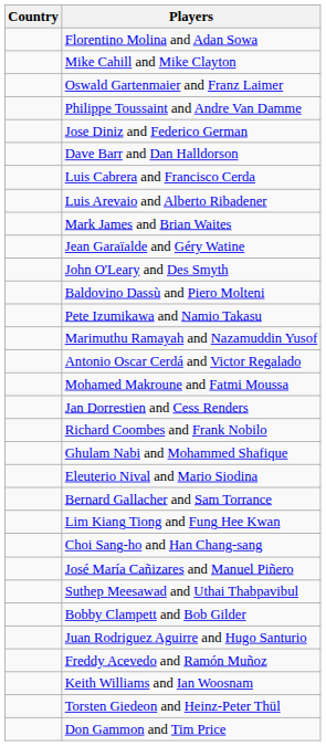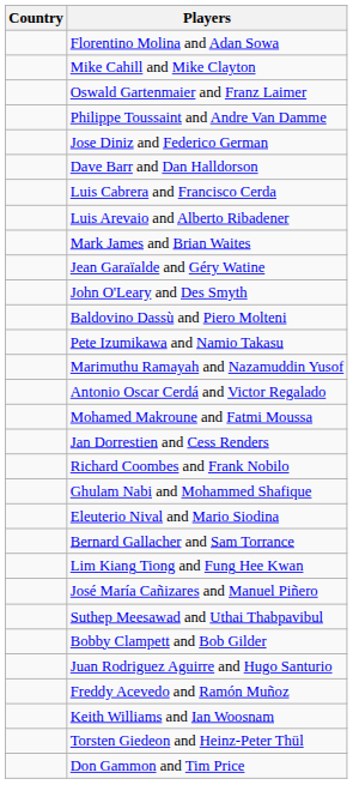 <table class="wikitable" style="font-size:95%;">
 <tr>
 <th>Country</th>
 <th>Players</th>
 </tr>
 <tr>
 <td></td>
 <td><a href='#'>Florentino Molina</a> and <a href='#'>Adan Sowa</a></td>
 </tr>
 <tr>
 <td></td>
 <td><a href='#'>Mike Cahill</a> and <a href='#'>Mike Clayton</a></td>
 </tr>
 <tr>
 <td></td>
 <td><a href='#'>Oswald Gartenmaier</a> and <a href='#'>Franz Laimer</a></td>
 </tr>
 <tr>
 <td></td>
 <td><a href='#'>Philippe Toussaint</a> and <a href='#'>Andre Van Damme</a></td>
 </tr>
 <tr>
 <td></td>
 <td><a href='#'>Jose Diniz</a> and <a href='#'>Federico German</a></td>
 </tr>
 <tr>
 <td></td>
 <td><a href='#'>Dave Barr</a> and <a href='#'>Dan Halldorson</a></td>
 </tr>
 <tr>
 <td></td>
 <td><a href='#'>Luis Cabrera</a> and <a href='#'>Francisco Cerda</a></td>
 </tr>
 <tr>
 <td></td>
 <td><a href='#'>Luis Arevaio</a> and <a href='#'>Alberto Ribadener</a></td>
 </tr>
 <tr>
 <td></td>
 <td><a href='#'>Mark James</a> and <a href='#'>Brian Waites</a></td>
 </tr>
 <tr>
 <td></td>
 <td><a href='#'>Jean Garaïalde</a> and <a href='#'>Géry Watine</a></td>
 </tr>
 <tr>
 <td></td>
 <td><a href='#'>John O'Leary</a> and <a href='#'>Des Smyth</a></td>
 </tr>
 <tr>
 <td></td>
 <td><a href='#'>Baldovino Dassù</a> and <a href='#'>Piero Molteni</a></td>
 </tr>
 <tr>
 <td></td>
 <td><a href='#'>Pete Izumikawa</a> and <a href='#'>Namio Takasu</a></td>
 </tr>
 <tr>
 <td></td>
 <td><a href='#'>Marimuthu Ramayah</a> and <a href='#'>Nazamuddin Yusof</a></td>
 </tr>
 <tr>
 <td></td>
 <td><a href='#'>Antonio Oscar Cerdá</a> and <a href='#'>Victor Regalado</a></td>
 </tr>
 <tr>
 <td></td>
 <td><a href='#'>Mohamed Makroune</a> and <a href='#'>Fatmi Moussa</a></td>
 </tr>
 <tr>
 <td></td>
 <td><a href='#'>Jan Dorrestien</a> and <a href='#'>Cess Renders</a></td>
 </tr>
 <tr>
 <td></td>
 <td><a href='#'>Richard Coombes</a> and <a href='#'>Frank Nobilo</a></td>
 </tr>
 <tr>
 <td></td>
 <td><a href='#'>Ghulam Nabi</a> and <a href='#'>Mohammed Shafique</a></td>
 </tr>
 <tr>
 <td></td>
 <td><a href='#'>Eleuterio Nival</a> and <a href='#'>Mario Siodina</a></td>
 </tr>
 <tr>
 <td></td>
 <td><a href='#'>Bernard Gallacher</a> and <a href='#'>Sam Torrance</a></td>
 </tr>
 <tr>
 <td></td>
 <td><a href='#'>Lim Kiang Tiong</a> and <a href='#'>Fung Hee Kwan</a></td>
 </tr>
 <tr>
 <td></td>
-<td><a href='#'>Choi Sang-ho</a> and <a href='#'>Han Chang-sang</a></td>
-</tr>
-<tr>
-<td></td>
 <td><a href='#'>José María Cañizares</a> and <a href='#'>Manuel Piñero</a></td>
 </tr>
 <tr>
 <td></td>
 <td><a href='#'>Suthep Meesawad</a> and <a href='#'>Uthai Thabpavibul</a></td>
 </tr>
 <tr>
 <td></td>
 <td><a href='#'>Bobby Clampett</a> and <a href='#'>Bob Gilder</a></td>
 </tr>
 <tr>
 <td></td>
 <td><a href='#'>Juan Rodriguez Aguirre</a> and <a href='#'>Hugo Santurio</a></td>
 </tr>
 <tr>
 <td></td>
 <td><a href='#'>Freddy Acevedo</a> and <a href='#'>Ramón Muñoz</a></td>
 </tr>
 <tr>
 <td></td>
 <td><a href='#'>Keith Williams</a> and <a href='#'>Ian Woosnam</a></td>
 </tr>
 <tr>
 <td></td>
 <td><a href='#'>Torsten Giedeon</a> and <a href='#'>Heinz-Peter Thül</a></td>
 </tr>
 <tr>
 <td></td>
 <td><a href='#'>Don Gammon</a> and <a href='#'>Tim Price</a></td>
 </tr>
 </table>
